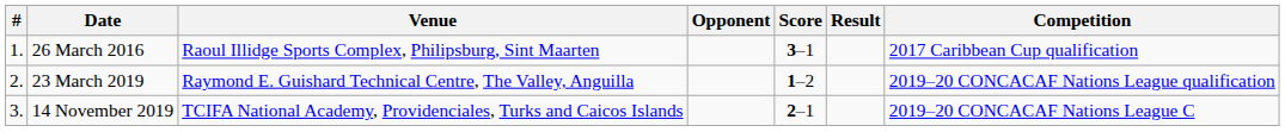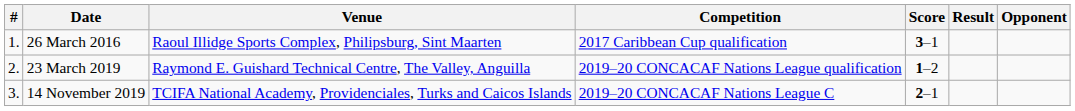 <table class="wikitable" style="font-size:95%">
 <tr>
 <th>#</th>
 <th>Date</th>
 <th>Venue</th>
-<th>Opponent</th>
+<th>Competition</th>
 <th>Score</th>
 <th>Result</th>
-<th>Competition</th>
+<th>Opponent</th>
 </tr>
 <tr>
 <td>1.</td>
 <td>26 March 2016</td>
 <td><a href='#'>Raoul Illidge Sports Complex</a>, <a href='#'>Philipsburg, Sint Maarten</a></td>
-<td></td>
+<td><a href='#'>2017 Caribbean Cup qualification</a></td>
 <td align=center><strong>3</strong>–1</td>
 <td></td>
-<td><a href='#'>2017 Caribbean Cup qualification</a></td>
+<td></td>
 </tr>
 <tr>
 <td>2.</td>
 <td>23 March 2019</td>
 <td><a href='#'>Raymond E. Guishard Technical Centre</a>, <a href='#'>The Valley, Anguilla</a></td>
-<td></td>
+<td><a href='#'>2019–20 CONCACAF Nations League qualification</a></td>
 <td align=center><strong>1</strong>–2</td>
 <td></td>
-<td><a href='#'>2019–20 CONCACAF Nations League qualification</a></td>
+<td></td>
 </tr>
 <tr>
 <td>3.</td>
 <td>14 November 2019</td>
 <td><a href='#'>TCIFA National Academy</a>, <a href='#'>Providenciales</a>, <a href='#'>Turks and Caicos Islands</a></td>
-<td></td>
+<td><a href='#'>2019–20 CONCACAF Nations League C</a></td>
 <td align=center><strong>2</strong>–1</td>
 <td></td>
-<td><a href='#'>2019–20 CONCACAF Nations League C</a></td>
+<td></td>
 </tr>
 </table>
